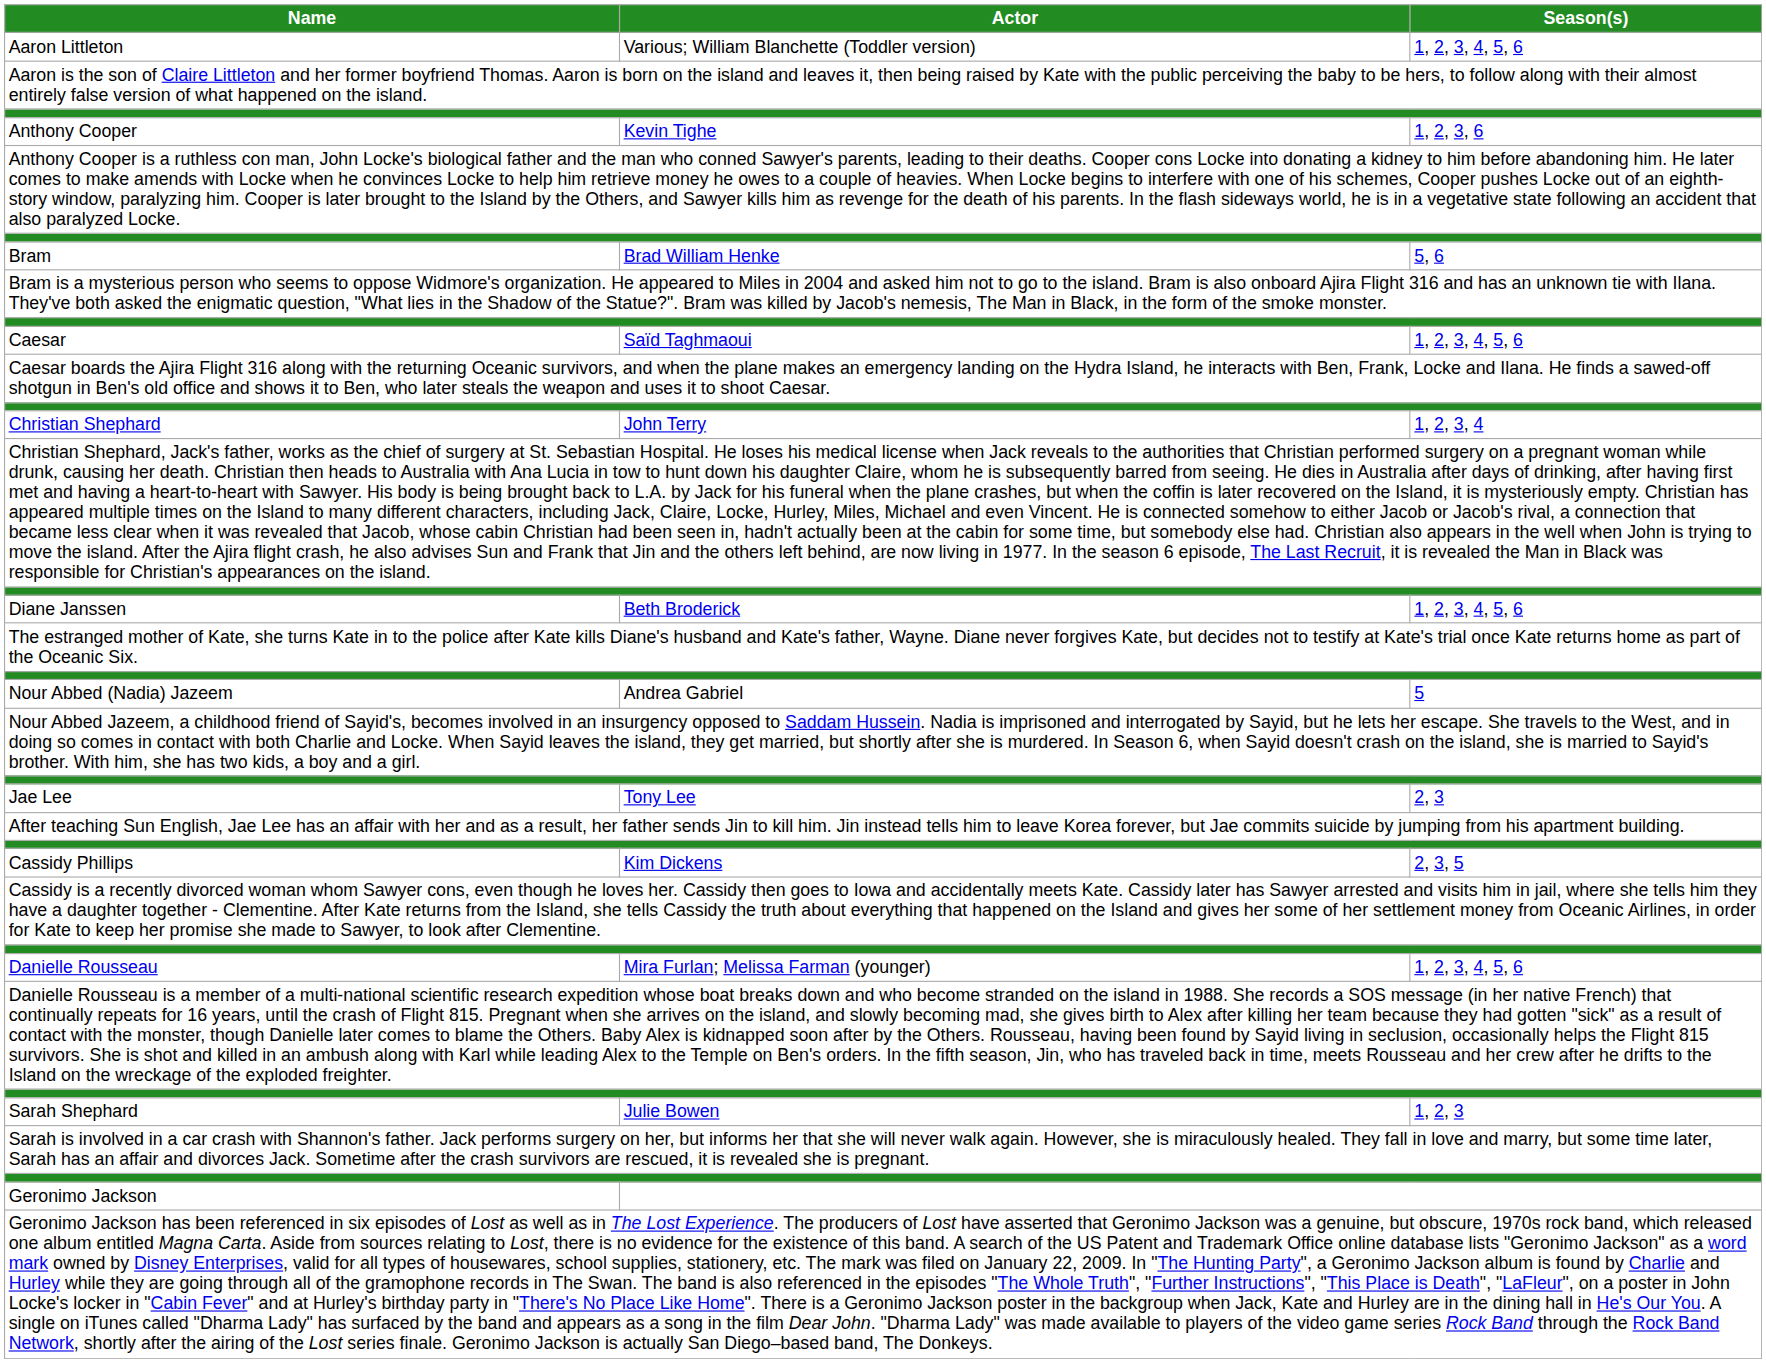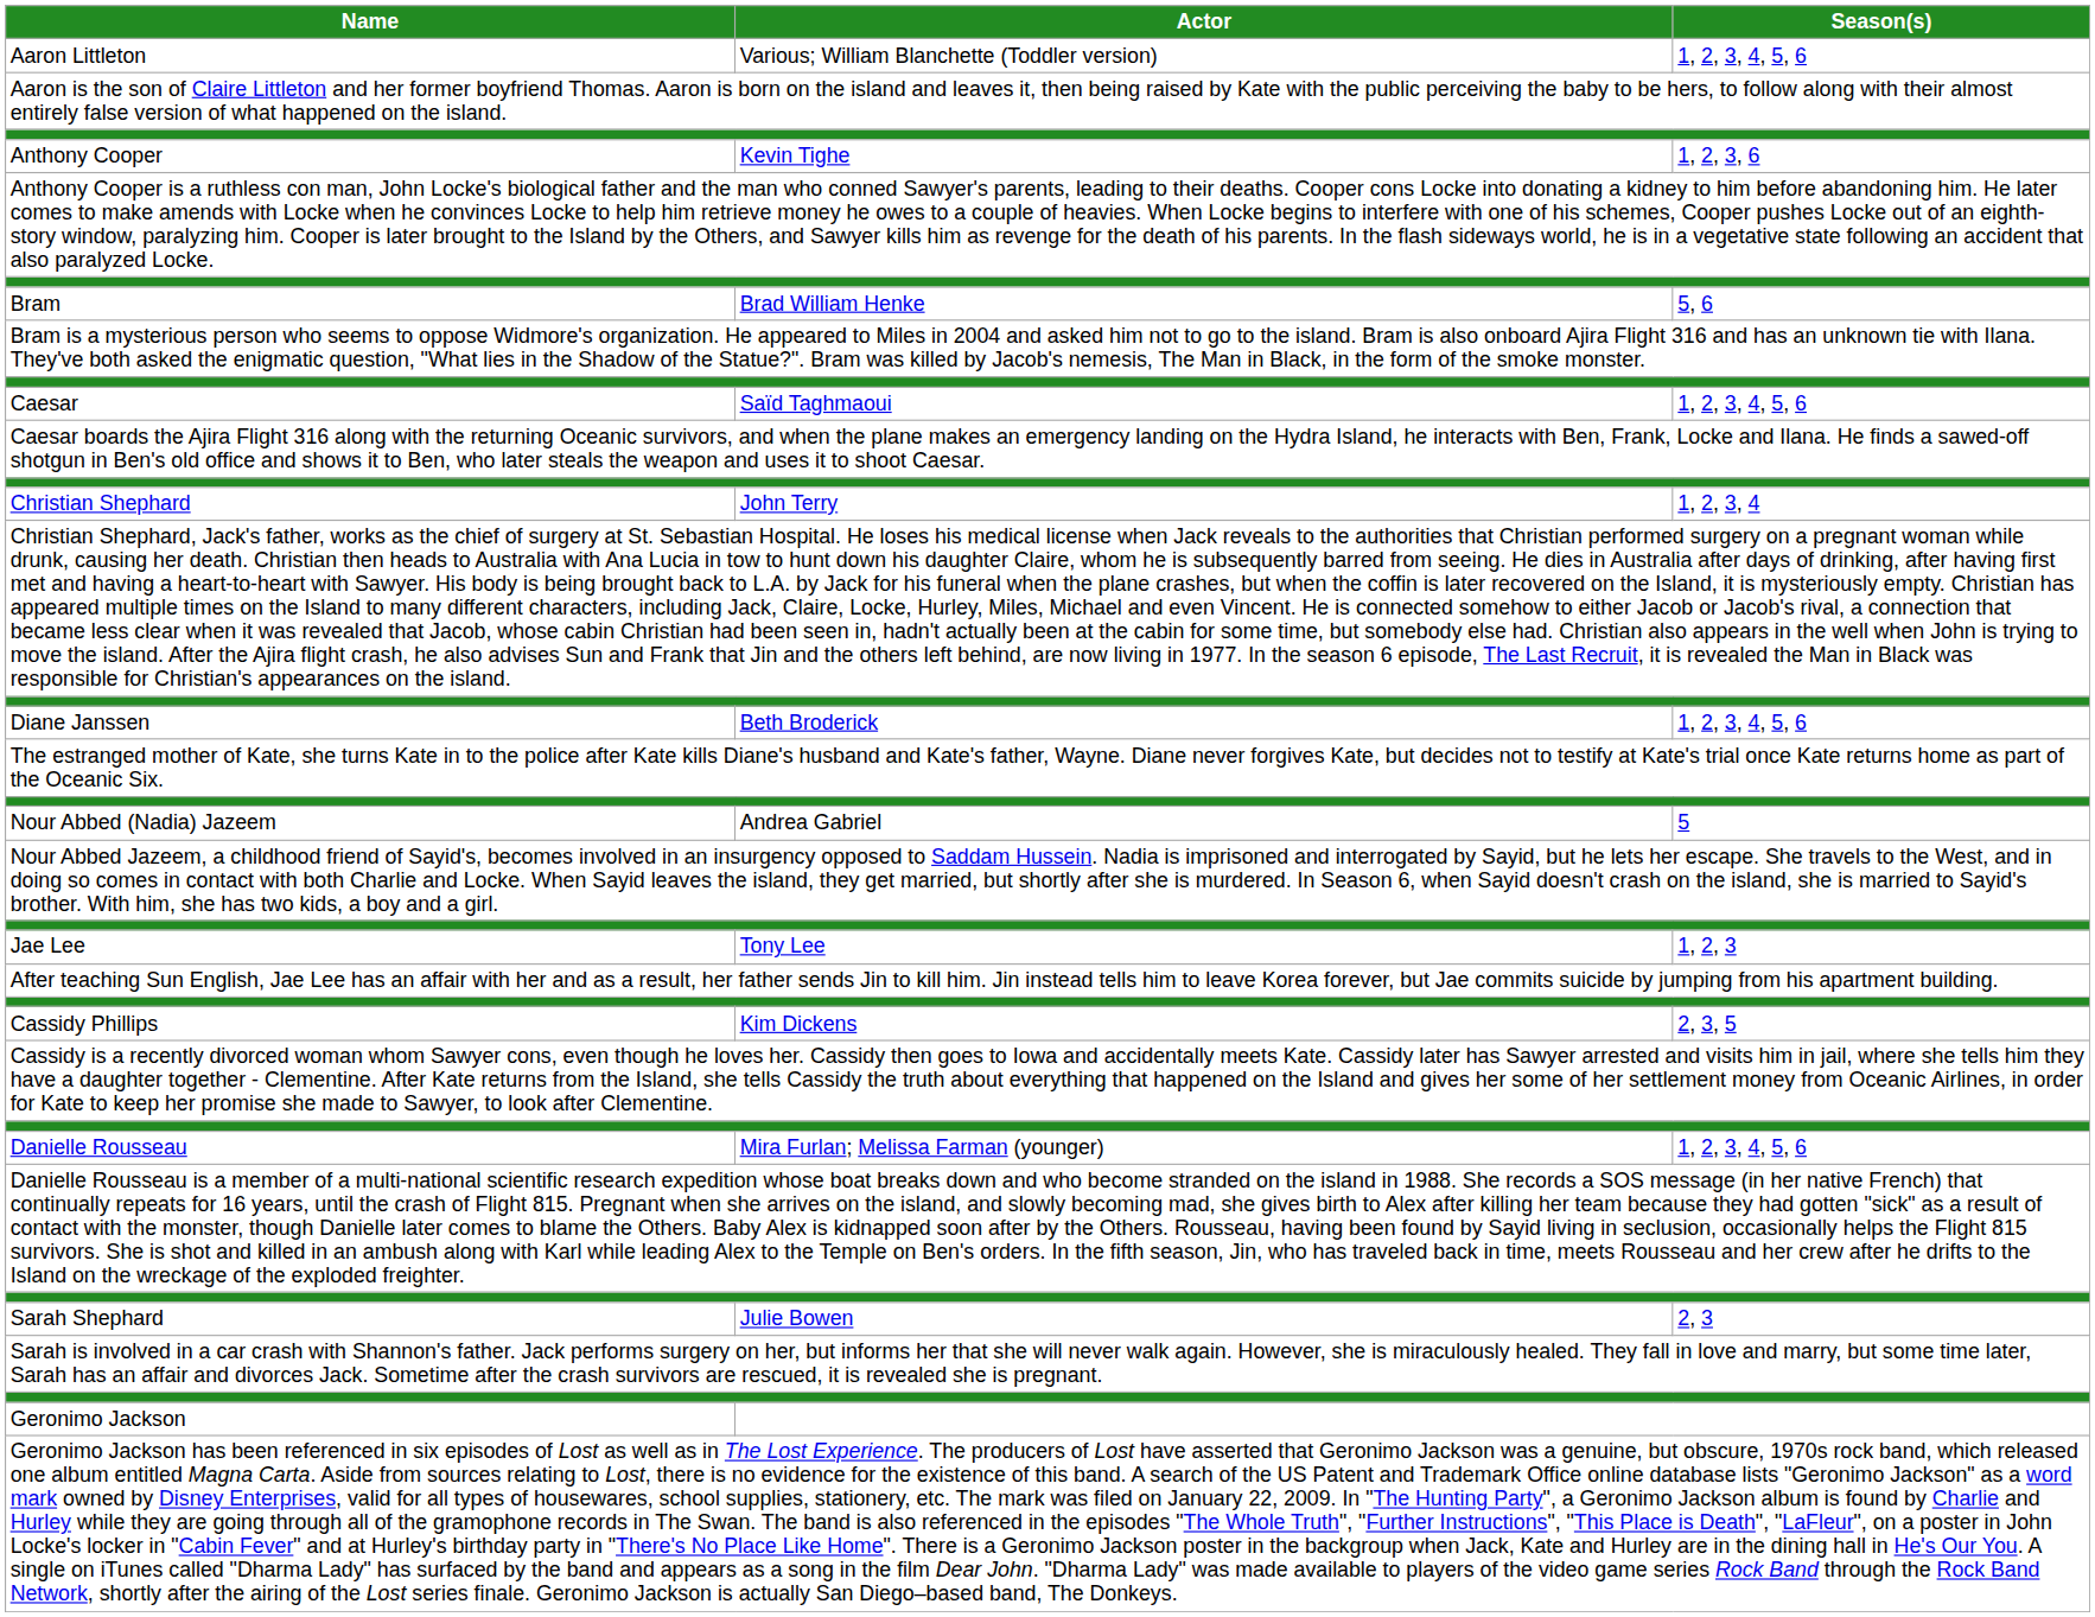 <table class="wikitable sortable" style="width:100%; margin-right:auto; background: #FFFFFF">
 <tr style="color:white">
 <th style="background-color:#228B22; width:35%">Name</th>
 <th style="background-color:#228B22; width:45%">Actor</th>
 <th style="background-color:#228B22; width:20%">Season(s)</th>
 </tr>
 <tr>
 <td>Aaron Littleton</td>
 <td>Various; William Blanchette (Toddler version)</td>
 <td><a href='#'>1</a>, <a href='#'>2</a>, <a href='#'>3</a>, <a href='#'>4</a>, <a href='#'>5</a>, <a href='#'>6</a></td>
 </tr>
 <tr>
 <td colspan="5">Aaron is the son of <a href='#'>Claire Littleton</a> and her former boyfriend Thomas. Aaron is born on the island and leaves it, then being raised by Kate with the public perceiving the baby to be hers, to follow along with their almost entirely false version of what happened on the island.</td>
 </tr>
 <tr>
 <td colspan="5" bgcolor="#228B22"></td>
 </tr>
 <tr>
 <td>Anthony Cooper </td>
 <td><a href='#'>Kevin Tighe</a></td>
 <td><a href='#'>1</a>, <a href='#'>2</a>, <a href='#'>3</a>, <a href='#'>6</a></td>
 </tr>
 <tr>
 <td colspan="5">Anthony Cooper is a ruthless con man, John Locke's biological father and the man who conned Sawyer's parents, leading to their deaths. Cooper cons Locke into donating a kidney to him before abandoning him. He later comes to make amends with Locke when he convinces Locke to help him retrieve money he owes to a couple of heavies. When Locke begins to interfere with one of his schemes, Cooper pushes Locke out of an eighth-story window, paralyzing him. Cooper is later brought to the Island by the Others, and Sawyer kills him as revenge for the death of his parents. In the flash sideways world, he is in a vegetative state following an accident that also paralyzed Locke.</td>
 </tr>
 <tr>
 <td colspan="5" bgcolor="#228B22"></td>
 </tr>
 <tr>
 <td>Bram </td>
 <td><a href='#'>Brad William Henke</a></td>
 <td><a href='#'>5</a>, <a href='#'>6</a></td>
 </tr>
 <tr>
 <td colspan="5">Bram is a mysterious person who seems to oppose Widmore's organization. He appeared to Miles in 2004 and asked him not to go to the island. Bram is also onboard Ajira Flight 316 and has an unknown tie with Ilana. They've both asked the enigmatic question, "What lies in the Shadow of the Statue?". Bram was killed by Jacob's nemesis, The Man in Black, in the form of the smoke monster.</td>
 </tr>
 <tr>
 <td colspan="5" bgcolor="#228B22"></td>
 </tr>
 <tr>
 <td>Caesar </td>
 <td><a href='#'>Saïd Taghmaoui</a></td>
 <td><a href='#'>1</a>, <a href='#'>2</a>, <a href='#'>3</a>, <a href='#'>4</a>, <a href='#'>5</a>, <a href='#'>6</a></td>
 </tr>
 <tr>
 <td colspan="5">Caesar boards the Ajira Flight 316 along with the returning Oceanic survivors, and when the plane makes an emergency landing on the Hydra Island, he interacts with Ben, Frank, Locke and Ilana. He finds a sawed-off shotgun in Ben's old office and shows it to Ben, who later steals the weapon and uses it to shoot Caesar.</td>
 </tr>
 <tr>
 <td colspan="5" bgcolor="#228B22"></td>
 </tr>
 <tr>
 <td><a href='#'>Christian Shephard</a></td>
 <td><a href='#'>John Terry</a></td>
 <td><a href='#'>1</a>, <a href='#'>2</a>, <a href='#'>3</a>, <a href='#'>4</a></td>
 </tr>
 <tr>
 <td colspan="5">Christian Shephard, Jack's father, works as the chief of surgery at St. Sebastian Hospital. He loses his medical license when Jack reveals to the authorities that Christian performed surgery on a pregnant woman while drunk, causing her death. Christian then heads to Australia with Ana Lucia in tow to hunt down his daughter Claire, whom he is subsequently barred from seeing. He dies in Australia after days of drinking, after having first met and having a heart-to-heart with Sawyer. His body is being brought back to L.A. by Jack for his funeral when the plane crashes, but when the coffin is later recovered on the Island, it is mysteriously empty. Christian has appeared multiple times on the Island to many different characters, including Jack, Claire, Locke, Hurley, Miles, Michael and even Vincent. He is connected somehow to either Jacob or Jacob's rival, a connection that became less clear when it was revealed that Jacob, whose cabin Christian had been seen in, hadn't actually been at the cabin for some time, but somebody else had. Christian also appears in the well when John is trying to move the island. After the Ajira flight crash, he also advises Sun and Frank that Jin and the others left behind, are now living in 1977. In the season 6 episode, <a href='#'>The Last Recruit</a>, it is revealed the Man in Black was responsible for Christian's appearances on the island.</td>
 </tr>
 <tr>
 <td colspan="5" bgcolor="#228B22"></td>
 </tr>
 <tr>
 <td>Diane Janssen </td>
 <td><a href='#'>Beth Broderick</a></td>
 <td><a href='#'>1</a>, <a href='#'>2</a>, <a href='#'>3</a>, <a href='#'>4</a>, <a href='#'>5</a>, <a href='#'>6</a></td>
 </tr>
 <tr>
 <td colspan="5">The estranged mother of Kate, she turns Kate in to the police after Kate kills Diane's husband and Kate's father, Wayne. Diane never forgives Kate, but decides not to testify at Kate's trial once Kate returns home as part of the Oceanic Six.</td>
 </tr>
 <tr>
 <td colspan="5" bgcolor="#228B22"></td>
 </tr>
 <tr>
 <td>Nour Abbed (Nadia) Jazeem </td>
 <td>Andrea Gabriel</td>
 <td><a href='#'>5</a></td>
 </tr>
 <tr>
 <td colspan="5">Nour Abbed Jazeem, a childhood friend of Sayid's, becomes involved in an insurgency opposed to <a href='#'>Saddam Hussein</a>. Nadia is imprisoned and interrogated by Sayid, but he lets her escape. She travels to the West, and in doing so comes in contact with both Charlie and Locke. When Sayid leaves the island, they get married, but shortly after she is murdered. In Season 6, when Sayid doesn't crash on the island, she is married to Sayid's brother. With him, she has two kids, a boy and a girl.</td>
 </tr>
 <tr>
 <td colspan="5" bgcolor="#228B22"></td>
 </tr>
 <tr>
 <td>Jae Lee </td>
 <td><a href='#'>Tony Lee</a></td>
-<td><a href='#'>2</a>, <a href='#'>3</a></td>
+<td><a href='#'>1</a>, <a href='#'>2</a>, <a href='#'>3</a></td>
 </tr>
 <tr>
 <td colspan="5">After teaching Sun English, Jae Lee has an affair with her and as a result, her father sends Jin to kill him. Jin instead tells him to leave Korea forever, but Jae commits suicide by jumping from his apartment building.</td>
 </tr>
 <tr>
 <td colspan="5" bgcolor="#228B22"></td>
 </tr>
 <tr>
 <td>Cassidy Phillips </td>
 <td><a href='#'>Kim Dickens</a></td>
 <td><a href='#'>2</a>, <a href='#'>3</a>, <a href='#'>5</a></td>
 </tr>
 <tr>
 <td colspan="5">Cassidy is a recently divorced woman whom Sawyer cons, even though he loves her. Cassidy then goes to Iowa and accidentally meets Kate. Cassidy later has Sawyer arrested and visits him in jail, where she tells him they have a daughter together - Clementine. After Kate returns from the Island, she tells Cassidy the truth about everything that happened on the Island and gives her some of her settlement money from Oceanic Airlines, in order for Kate to keep her promise she made to Sawyer, to look after Clementine.</td>
 </tr>
 <tr>
 <td colspan="5" bgcolor="#228B22"></td>
 </tr>
 <tr>
 <td><a href='#'>Danielle Rousseau</a></td>
 <td><a href='#'>Mira Furlan</a>; <a href='#'>Melissa Farman</a> (younger)</td>
 <td><a href='#'>1</a>, <a href='#'>2</a>, <a href='#'>3</a>, <a href='#'>4</a>, <a href='#'>5</a>, <a href='#'>6</a></td>
 </tr>
 <tr>
 <td colspan="5">Danielle Rousseau is a member of a multi-national scientific research expedition whose boat breaks down and who become stranded on the island in 1988.  She records a SOS message (in her native French) that continually repeats for 16 years, until the crash of Flight 815.  Pregnant when she arrives on the island, and slowly becoming mad, she gives birth to Alex after killing her team because they had gotten "sick" as a result of contact with the monster, though Danielle later comes to blame the Others. Baby Alex is kidnapped soon after by the Others. Rousseau, having been found by Sayid living in seclusion, occasionally helps the Flight 815 survivors. She is shot and killed in an ambush along with Karl while leading Alex to the Temple on Ben's orders. In the fifth season, Jin, who has traveled back in time, meets Rousseau and her crew after he drifts to the Island on the wreckage of the exploded freighter.</td>
 </tr>
 <tr id="Sarah Shephard">
 <td colspan="5" bgcolor="#228B22"></td>
 </tr>
 <tr>
 <td>Sarah Shephard </td>
 <td><a href='#'>Julie Bowen</a></td>
-<td><a href='#'>1</a>, <a href='#'>2</a>, <a href='#'>3</a></td>
+<td><a href='#'>2</a>, <a href='#'>3</a></td>
 </tr>
 <tr>
 <td colspan="5">Sarah is involved in a car crash with Shannon's father. Jack performs surgery on her, but informs her that she will never walk again. However, she is miraculously healed. They fall in love and marry, but some time later, Sarah has an affair and divorces Jack. Sometime after the crash survivors are rescued, it is revealed she is pregnant.</td>
 </tr>
 <tr>
 <td colspan="5" bgcolor="#228B22"></td>
 </tr>
 <tr>
 <td>Geronimo Jackson</td>
 </tr>
 <tr>
 <td colspan="5">Geronimo Jackson has been referenced in six episodes of <em>Lost</em> as well as in <em><a href='#'>The Lost Experience</a></em>. The producers of <em>Lost</em> have asserted that Geronimo Jackson was a genuine, but obscure, 1970s rock band, which released one album entitled <em>Magna Carta</em>. Aside from sources relating to <em>Lost</em>, there is no evidence for the existence of this band. A search of the US Patent and Trademark Office online database  lists "Geronimo Jackson" as a <a href='#'>word mark</a> owned by <a href='#'>Disney Enterprises</a>, valid for all types of housewares, school supplies, stationery, etc.  The mark was filed on January 22, 2009. In "<a href='#'>The Hunting Party</a>", a Geronimo Jackson album is found by <a href='#'>Charlie</a> and <a href='#'>Hurley</a> while they are going through all of the gramophone records in The Swan. The band is also referenced in the episodes "<a href='#'>The Whole Truth</a>", "<a href='#'>Further Instructions</a>", "<a href='#'>This Place is Death</a>", "<a href='#'>LaFleur</a>", on a poster in John Locke's locker in "<a href='#'>Cabin Fever</a>" and at Hurley's birthday party in "<a href='#'>There's No Place Like Home</a>". There is a Geronimo Jackson poster in the backgroup when Jack, Kate and Hurley are in the dining hall in <a href='#'>He's Our You</a>. A single on iTunes called "Dharma Lady" has surfaced by the band and appears as a song in the film <em>Dear John</em>. "Dharma Lady" was made available to players of the video game series <em><a href='#'>Rock Band</a></em> through the <a href='#'>Rock Band Network</a>, shortly after the airing of the <em>Lost</em> series finale. Geronimo Jackson is actually San Diego–based band, The Donkeys.</td>
 </tr>
 </table>
